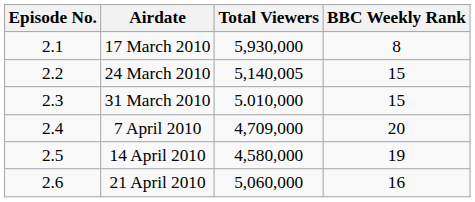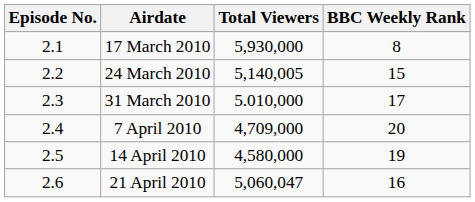 <table class="wikitable" style="text-align:center;">
 <tr>
 <th>Episode No.</th>
 <th>Airdate</th>
 <th>Total Viewers</th>
 <th>BBC Weekly Rank</th>
 </tr>
 <tr>
 <td>2.1</td>
 <td>17 March 2010</td>
 <td>5,930,000</td>
 <td>8</td>
 </tr>
 <tr>
 <td>2.2</td>
 <td>24 March 2010</td>
 <td>5,140,005</td>
 <td>15</td>
 </tr>
 <tr>
 <td>2.3</td>
 <td>31 March 2010</td>
 <td>5.010,000</td>
-<td>15</td>
+<td>17</td>
 </tr>
 <tr>
 <td>2.4</td>
 <td>7 April 2010</td>
 <td>4,709,000</td>
 <td>20</td>
 </tr>
 <tr>
 <td>2.5</td>
 <td>14 April 2010</td>
 <td>4,580,000</td>
 <td>19</td>
 </tr>
 <tr>
 <td>2.6</td>
 <td>21 April 2010</td>
-<td>5,060,000</td>
+<td>5,060,047</td>
 <td>16</td>
 </tr>
 </table>
